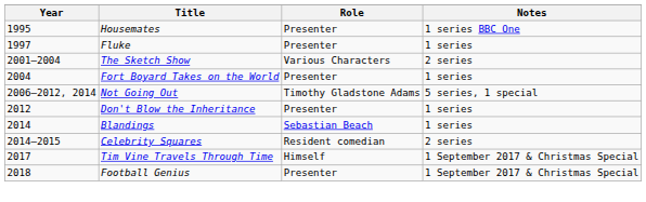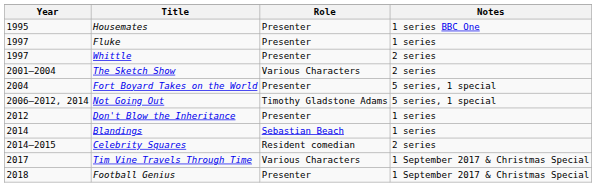 <table class="wikitable">
 <tr style="background:#b0c4de; text-align:center;">
 </tr>
 <tr>
 <th>Year</th>
 <th>Title</th>
 <th>Role</th>
 <th>Notes</th>
 </tr>
 <tr>
 <td>1995</td>
 <td><em>Housemates</em></td>
 <td>Presenter</td>
 <td>1 series <a href='#'>BBC One</a></td>
 </tr>
 <tr>
 <td>1997</td>
 <td><em>Fluke</em></td>
 <td>Presenter</td>
 <td>1 series</td>
 </tr>
 <tr>
+<td>1997</td>
+<td><em><a href='#'>Whittle</a></em></td>
+<td>Presenter</td>
+<td>2 series</td>
+</tr>
+<tr>
 <td>2001–2004</td>
 <td><em><a href='#'>The Sketch Show</a></em></td>
 <td>Various Characters</td>
 <td>2 series</td>
 </tr>
 <tr>
 <td>2004</td>
 <td><em><a href='#'>Fort Boyard Takes on the World</a></em></td>
 <td>Presenter</td>
-<td>1 series</td>
+<td>5 series, 1 special</td>
 </tr>
 <tr>
 <td>2006–2012, 2014</td>
 <td><em><a href='#'>Not Going Out</a></em></td>
 <td>Timothy Gladstone Adams</td>
 <td>5 series, 1 special</td>
 </tr>
 <tr>
 <td>2012</td>
 <td><em><a href='#'>Don't Blow the Inheritance</a></em></td>
 <td>Presenter</td>
 <td>1 series</td>
 </tr>
 <tr>
 <td>2014</td>
 <td><em><a href='#'>Blandings</a></em></td>
 <td><a href='#'>Sebastian Beach</a></td>
 <td>1 series</td>
 </tr>
 <tr>
 <td>2014–2015</td>
 <td><em><a href='#'>Celebrity Squares</a></em></td>
 <td>Resident comedian</td>
 <td>2 series</td>
 </tr>
 <tr>
 <td>2017</td>
 <td><em><a href='#'>Tim Vine Travels Through Time</a></em></td>
-<td>Himself</td>
+<td>Various Characters</td>
 <td>1 September 2017 & Christmas Special</td>
 </tr>
 <tr>
 <td>2018</td>
 <td><em>Football Genius</em></td>
 <td>Presenter</td>
 <td>1 September 2017 & Christmas Special</td>
 </tr>
 </table>
